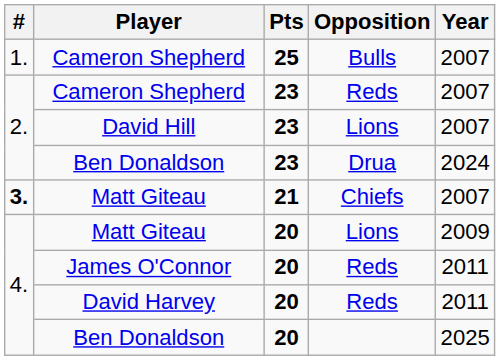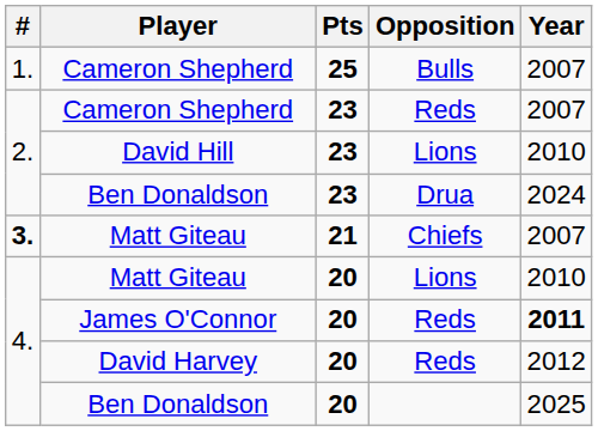 <table class="wikitable sortable" style="text-align:center;">
 <tr>
 <th>#</th>
 <th style="width:160px;">Player</th>
 <th>Pts</th>
 <th>Opposition</th>
 <th>Year</th>
 </tr>
 <tr>
 <td>1.</td>
 <td><a href='#'>Cameron Shepherd</a></td>
 <td><strong>25</strong></td>
 <td><a href='#'>Bulls</a></td>
 <td>2007</td>
 </tr>
 <tr>
 <td rowspan=3>2.</td>
 <td><a href='#'>Cameron Shepherd</a></td>
 <td><strong>23</strong></td>
 <td><a href='#'>Reds</a></td>
 <td>2007</td>
 </tr>
 <tr>
 <td><a href='#'>David Hill</a></td>
 <td><strong>23</strong></td>
 <td><a href='#'>Lions</a></td>
-<td>2007</td>
+<td>2010</td>
 </tr>
 <tr>
 <td><a href='#'>Ben Donaldson</a></td>
 <td><strong>23</strong></td>
 <td><a href='#'>Drua</a></td>
 <td>2024</td>
 </tr>
 <tr>
 <td><strong>3.</strong></td>
 <td><a href='#'>Matt Giteau</a></td>
 <td><strong>21</strong></td>
 <td><a href='#'>Chiefs</a></td>
 <td>2007</td>
 </tr>
 <tr>
 <td rowspan=4>4.</td>
 <td><a href='#'>Matt Giteau</a></td>
 <td><strong>20</strong></td>
 <td><a href='#'>Lions</a></td>
-<td>2009</td>
+<td>2010</td>
 </tr>
 <tr>
 <td><a href='#'>James O'Connor</a></td>
 <td><strong>20</strong></td>
 <td><a href='#'>Reds</a></td>
-<td>2011</td>
+<td><strong>2011</strong></td>
 </tr>
 <tr>
 <td><a href='#'>David Harvey</a></td>
 <td><strong>20</strong></td>
 <td><a href='#'>Reds</a></td>
-<td>2011</td>
+<td>2012</td>
 </tr>
 <tr>
 <td><a href='#'>Ben Donaldson</a></td>
 <td><strong>20</strong></td>
 <td></td>
 <td>2025</td>
 </tr>
 </table>
